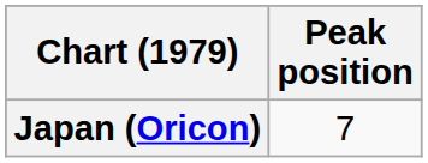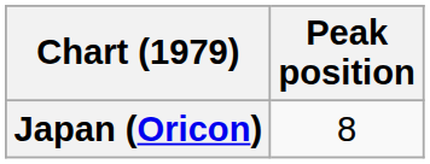 <table class="wikitable sortable plainrowheaders" style="text-align:center">
 <tr>
 <th scope="col">Chart (1979)</th>
 <th scope="col">Peak<br>position</th>
 </tr>
 <tr>
 <th scope="row">Japan (<a href='#'>Oricon</a>)</th>
-<td>7</td>
+<td>8</td>
 </tr>
 </table>
